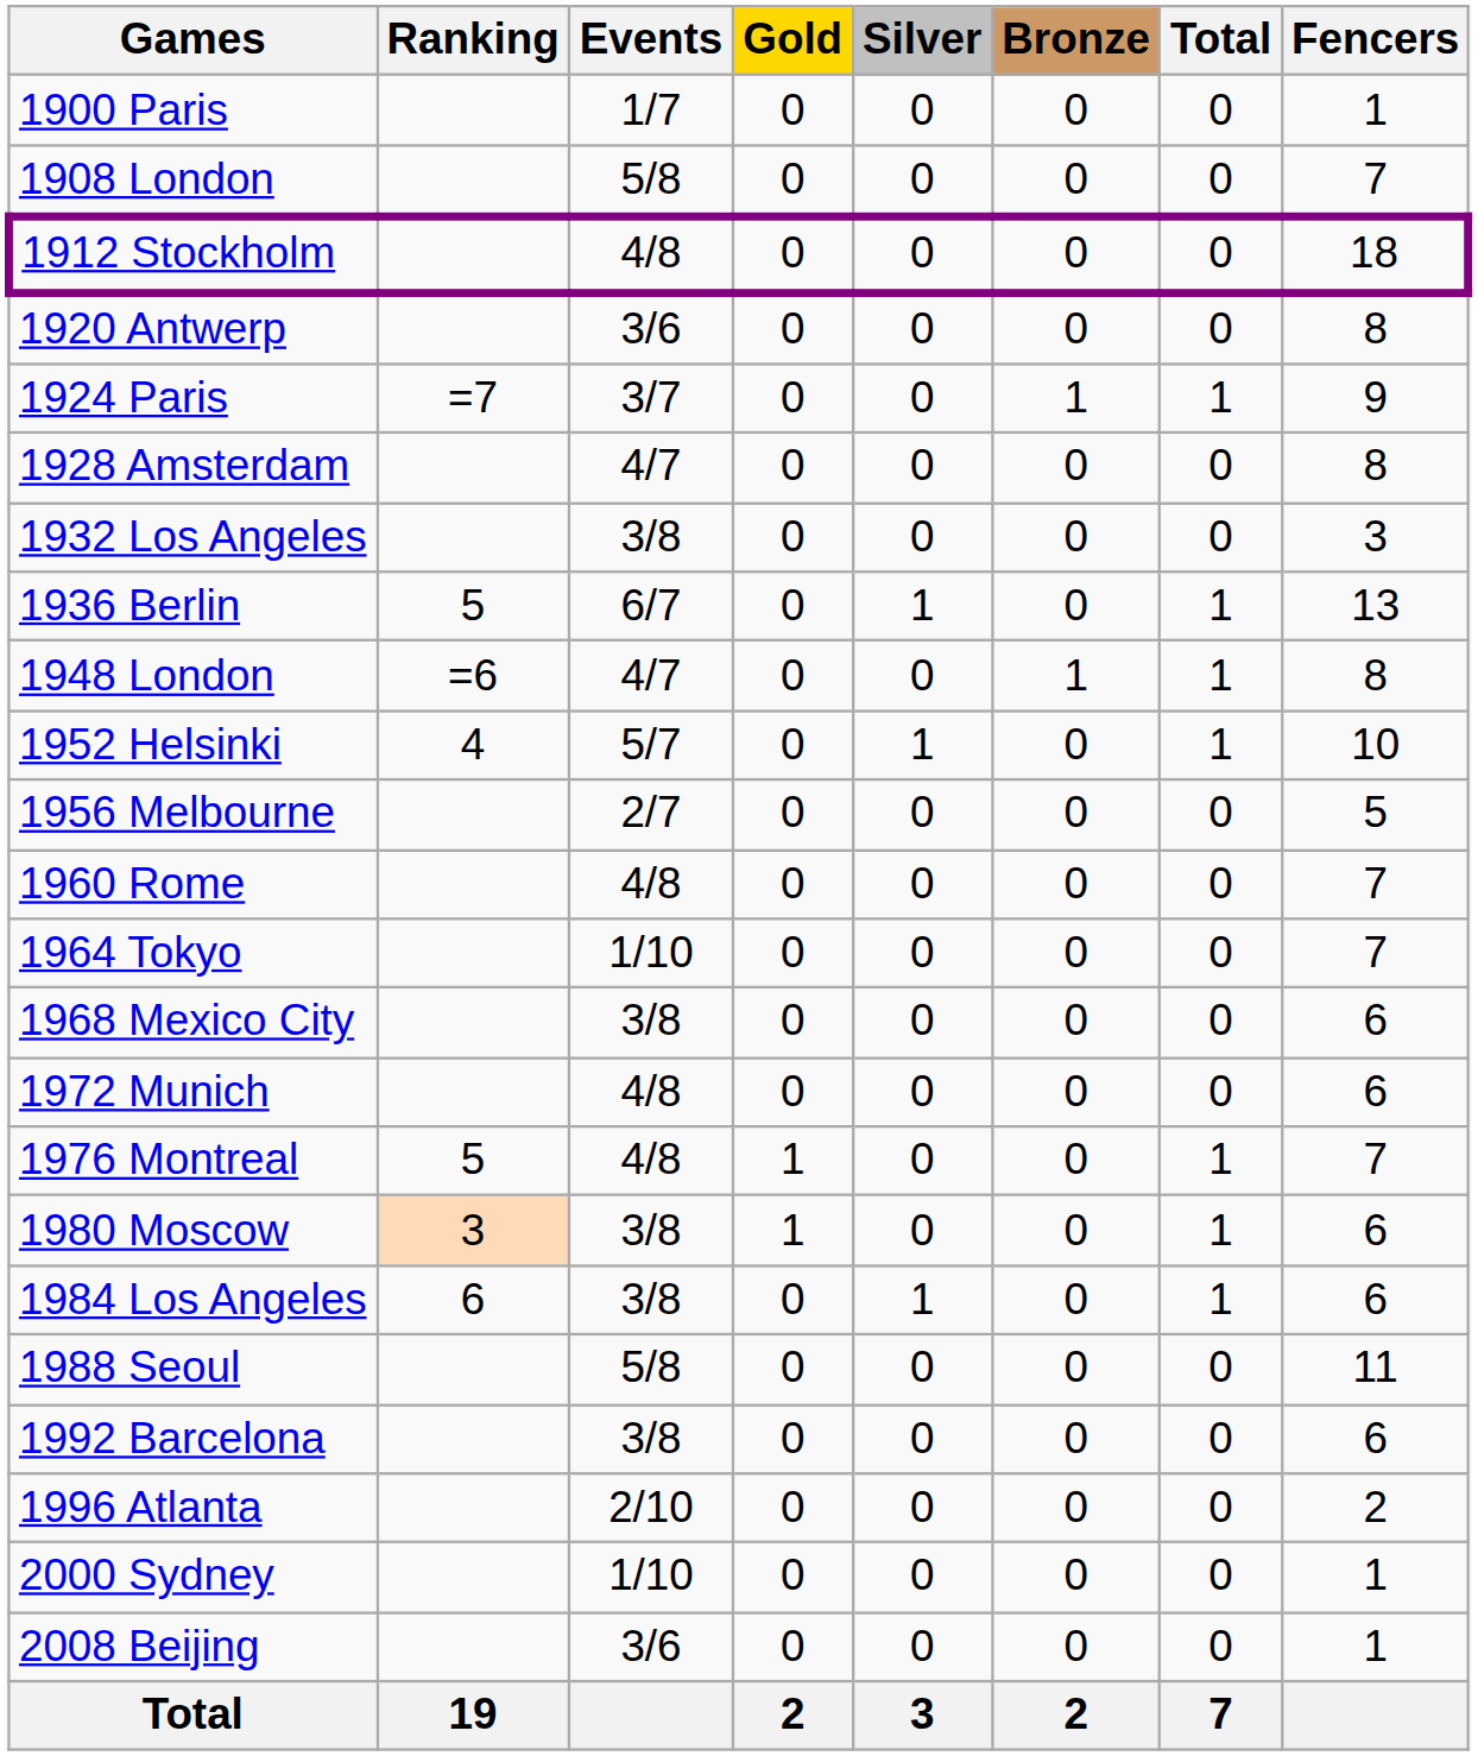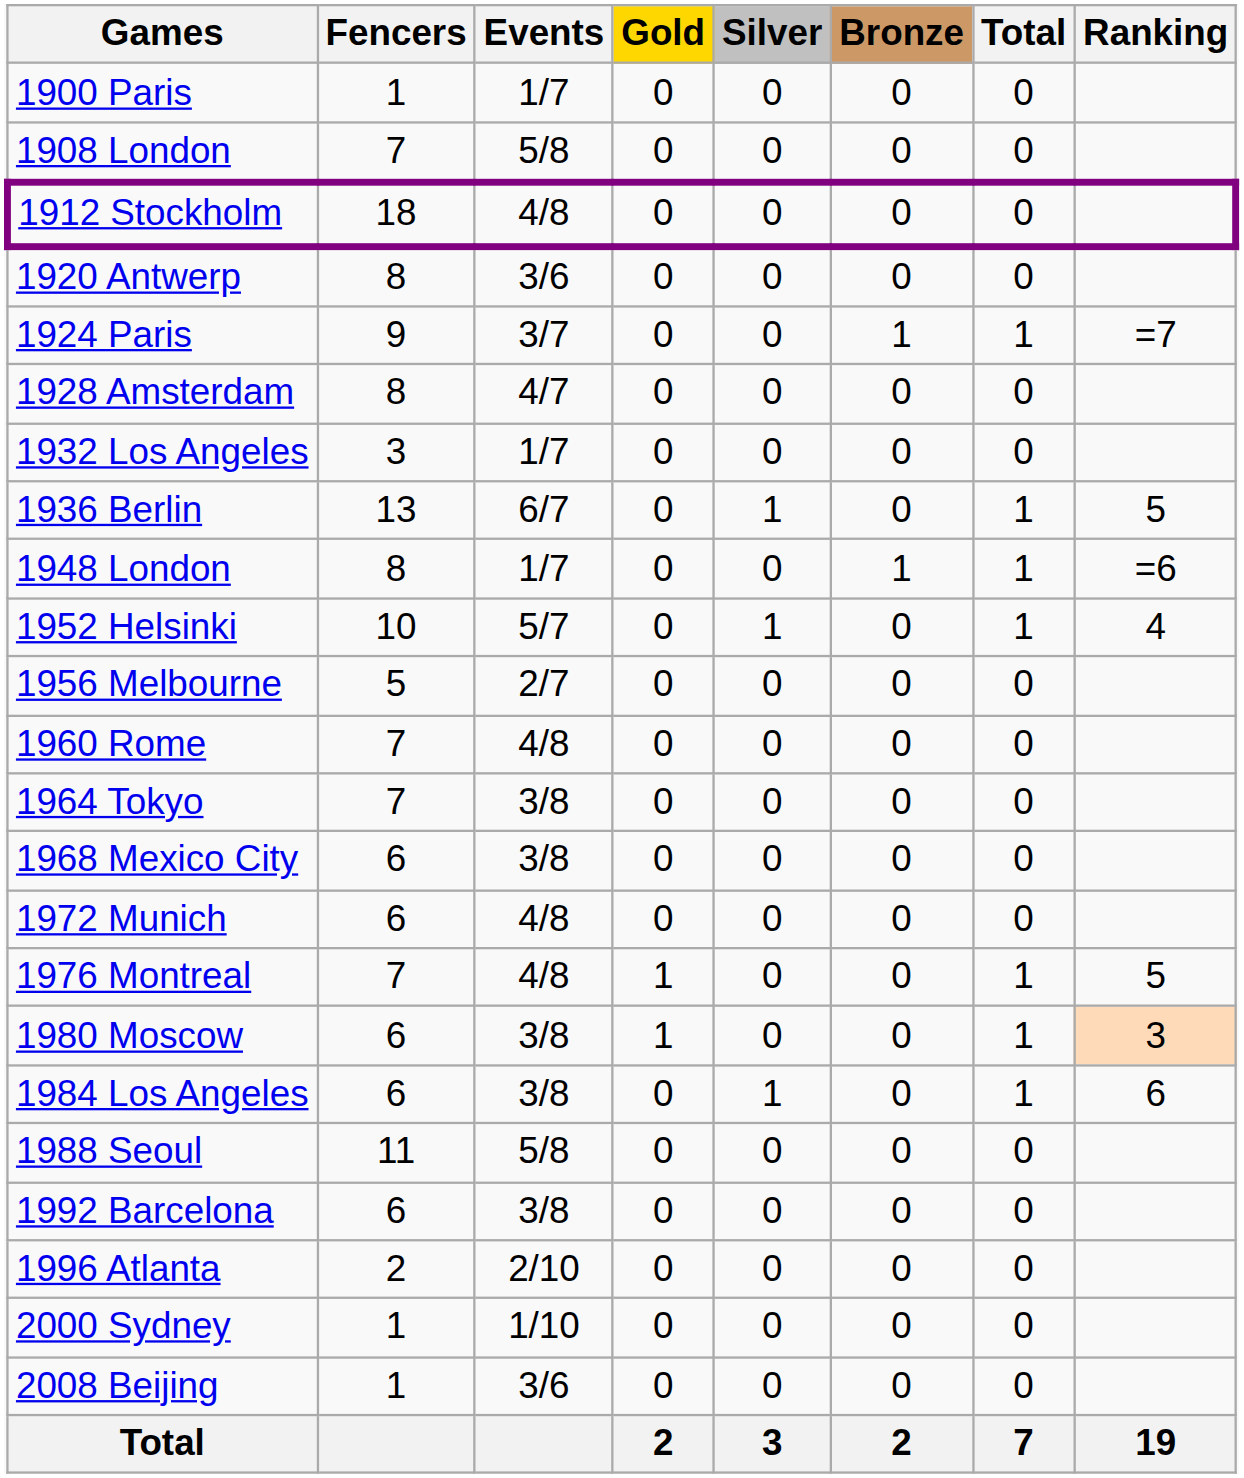 <table class="wikitable sortable" style="text-align:center">
 <tr>
 <th>Games</th>
-<th>Ranking</th>
+<th>Fencers</th>
 <th>Events</th>
 <th style="background-color:gold;">Gold</th>
 <th style="background-color:silver;">Silver</th>
 <th style="background-color:#c96;">Bronze</th>
 <th>Total</th>
-<th>Fencers</th>
+<th>Ranking</th>
 </tr>
 <tr>
 <td align=left><a href='#'>1900 Paris</a></td>
-<td></td>
+<td>1</td>
 <td>1/7</td>
 <td>0</td>
 <td>0</td>
 <td>0</td>
 <td>0</td>
-<td>1</td>
+<td></td>
 </tr>
 <tr>
 <td align=left><a href='#'>1908 London</a></td>
-<td></td>
+<td>7</td>
 <td>5/8</td>
 <td>0</td>
 <td>0</td>
 <td>0</td>
 <td>0</td>
-<td>7</td>
+<td></td>
 </tr>
 <tr align=center style="border: 3px solid purple">
 <td align=left><a href='#'>1912 Stockholm</a></td>
-<td></td>
+<td>18</td>
 <td>4/8</td>
 <td>0</td>
 <td>0</td>
 <td>0</td>
 <td>0</td>
-<td>18</td>
+<td></td>
 </tr>
 <tr>
 <td align=left><a href='#'>1920 Antwerp</a></td>
-<td></td>
+<td>8</td>
 <td>3/6</td>
 <td>0</td>
 <td>0</td>
 <td>0</td>
 <td>0</td>
-<td>8</td>
+<td></td>
 </tr>
 <tr>
 <td align=left><a href='#'>1924 Paris</a></td>
-<td>=7</td>
+<td>9</td>
 <td>3/7</td>
 <td>0</td>
 <td>0</td>
 <td>1</td>
 <td>1</td>
-<td>9</td>
+<td>=7</td>
 </tr>
 <tr>
 <td align=left><a href='#'>1928 Amsterdam</a></td>
-<td></td>
+<td>8</td>
 <td>4/7</td>
 <td>0</td>
 <td>0</td>
 <td>0</td>
 <td>0</td>
-<td>8</td>
+<td></td>
 </tr>
 <tr>
 <td align=left><a href='#'>1932 Los Angeles</a></td>
+<td>3</td>
+<td>1/7</td>
+<td>0</td>
+<td>0</td>
+<td>0</td>
+<td>0</td>
 <td></td>
+</tr>
+<tr>
+<td align=left><a href='#'>1936 Berlin</a></td>
+<td>13</td>
+<td>6/7</td>
+<td>0</td>
+<td>1</td>
+<td>0</td>
+<td>1</td>
+<td>5</td>
+</tr>
+<tr>
+<td align=left><a href='#'>1948 London</a></td>
+<td>8</td>
+<td>1/7</td>
+<td>0</td>
+<td>0</td>
+<td>1</td>
+<td>1</td>
+<td>=6</td>
+</tr>
+<tr>
+<td align=left><a href='#'>1952 Helsinki</a></td>
+<td>10</td>
+<td>5/7</td>
+<td>0</td>
+<td>1</td>
+<td>0</td>
+<td>1</td>
+<td>4</td>
+</tr>
+<tr>
+<td align=left><a href='#'>1956 Melbourne</a></td>
+<td>5</td>
+<td>2/7</td>
+<td>0</td>
+<td>0</td>
+<td>0</td>
+<td>0</td>
+<td></td>
+</tr>
+<tr>
+<td align=left><a href='#'>1960 Rome</a></td>
+<td>7</td>
+<td>4/8</td>
+<td>0</td>
+<td>0</td>
+<td>0</td>
+<td>0</td>
+<td></td>
+</tr>
+<tr>
+<td align=left><a href='#'>1964 Tokyo</a></td>
+<td>7</td>
 <td>3/8</td>
 <td>0</td>
 <td>0</td>
 <td>0</td>
 <td>0</td>
-<td>3</td>
+<td></td>
 </tr>
 <tr>
-<td align=left><a href='#'>1936 Berlin</a></td>
-<td>5</td>
-<td>6/7</td>
-<td>0</td>
-<td>1</td>
-<td>0</td>
-<td>1</td>
-<td>13</td>
-</tr>
-<tr>
-<td align=left><a href='#'>1948 London</a></td>
-<td>=6</td>
-<td>4/7</td>
-<td>0</td>
-<td>0</td>
-<td>1</td>
-<td>1</td>
-<td>8</td>
-</tr>
-<tr>
-<td align=left><a href='#'>1952 Helsinki</a></td>
-<td>4</td>
-<td>5/7</td>
-<td>0</td>
-<td>1</td>
-<td>0</td>
-<td>1</td>
-<td>10</td>
-</tr>
-<tr>
-<td align=left><a href='#'>1956 Melbourne</a></td>
-<td></td>
-<td>2/7</td>
+<td align=left><a href='#'>1968 Mexico City</a></td>
+<td>6</td>
+<td>3/8</td>
 <td>0</td>
 <td>0</td>
 <td>0</td>
 <td>0</td>
-<td>5</td>
+<td></td>
 </tr>
 <tr>
-<td align=left><a href='#'>1960 Rome</a></td>
-<td></td>
+<td align=left><a href='#'>1972 Munich</a></td>
+<td>6</td>
 <td>4/8</td>
 <td>0</td>
 <td>0</td>
 <td>0</td>
 <td>0</td>
-<td>7</td>
-</tr>
-<tr>
-<td align=left><a href='#'>1964 Tokyo</a></td>
 <td></td>
-<td>1/10</td>
-<td>0</td>
-<td>0</td>
-<td>0</td>
-<td>0</td>
-<td>7</td>
-</tr>
-<tr>
-<td align=left><a href='#'>1968 Mexico City</a></td>
-<td></td>
-<td>3/8</td>
-<td>0</td>
-<td>0</td>
-<td>0</td>
-<td>0</td>
-<td>6</td>
-</tr>
-<tr>
-<td align=left><a href='#'>1972 Munich</a></td>
-<td></td>
-<td>4/8</td>
-<td>0</td>
-<td>0</td>
-<td>0</td>
-<td>0</td>
-<td>6</td>
 </tr>
 <tr>
 <td align=left><a href='#'>1976 Montreal</a></td>
-<td>5</td>
+<td>7</td>
 <td>4/8</td>
 <td>1</td>
 <td>0</td>
 <td>0</td>
 <td>1</td>
-<td>7</td>
+<td>5</td>
 </tr>
 <tr>
 <td align=left><a href='#'>1980 Moscow</a></td>
-<td bgcolor=ffdab9>3</td>
+<td>6</td>
 <td>3/8</td>
 <td>1</td>
 <td>0</td>
 <td>0</td>
 <td>1</td>
-<td>6</td>
+<td bgcolor=ffdab9>3</td>
 </tr>
 <tr>
 <td align=left><a href='#'>1984 Los Angeles</a></td>
 <td>6</td>
 <td>3/8</td>
 <td>0</td>
 <td>1</td>
 <td>0</td>
 <td>1</td>
 <td>6</td>
 </tr>
 <tr>
 <td align=left><a href='#'>1988 Seoul</a></td>
-<td></td>
+<td>11</td>
 <td>5/8</td>
 <td>0</td>
 <td>0</td>
 <td>0</td>
 <td>0</td>
-<td>11</td>
+<td></td>
 </tr>
 <tr>
 <td align=left><a href='#'>1992 Barcelona</a></td>
-<td></td>
+<td>6</td>
 <td>3/8</td>
 <td>0</td>
 <td>0</td>
 <td>0</td>
 <td>0</td>
-<td>6</td>
+<td></td>
 </tr>
 <tr>
 <td align=left><a href='#'>1996 Atlanta</a></td>
-<td></td>
+<td>2</td>
 <td>2/10</td>
 <td>0</td>
 <td>0</td>
 <td>0</td>
 <td>0</td>
-<td>2</td>
+<td></td>
 </tr>
 <tr>
 <td align=left><a href='#'>2000 Sydney</a></td>
-<td></td>
+<td>1</td>
 <td>1/10</td>
 <td>0</td>
 <td>0</td>
 <td>0</td>
 <td>0</td>
-<td>1</td>
+<td></td>
 </tr>
 <tr>
 <td align=left><a href='#'>2008 Beijing</a></td>
-<td></td>
+<td>1</td>
 <td>3/6</td>
 <td>0</td>
 <td>0</td>
 <td>0</td>
 <td>0</td>
-<td>1</td>
+<td></td>
 </tr>
 <tr>
 <th>Total</th>
-<th>19</th>
+<th></th>
 <th></th>
 <th>2</th>
 <th>3</th>
 <th>2</th>
 <th>7</th>
-<th></th>
+<th>19</th>
 </tr>
 </table>
